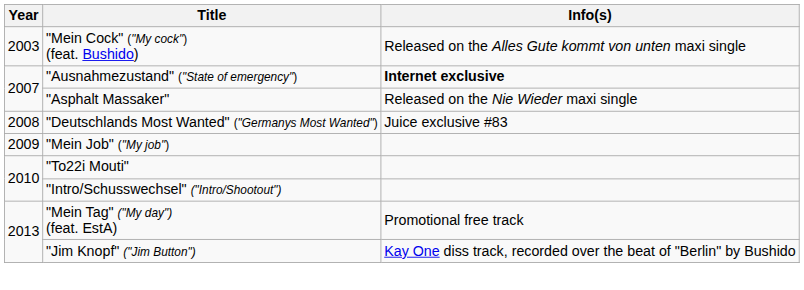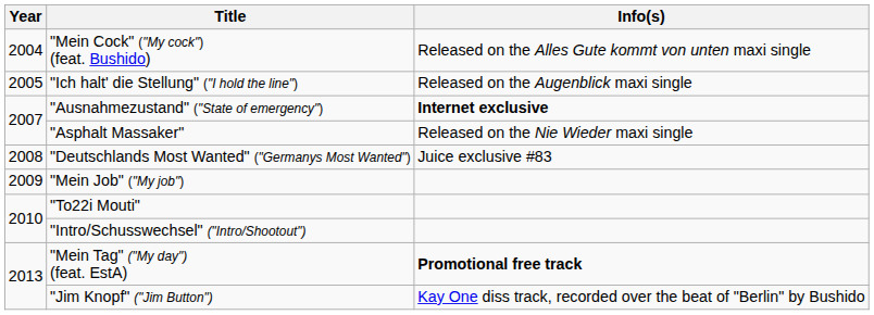 <table class="wikitable">
 <tr>
 <th>Year</th>
 <th>Title</th>
 <th>Info(s)</th>
 </tr>
 <tr>
-<td>2003</td>
+<td>2004</td>
 <td>"Mein Cock" <small>(<em>"My cock"</em>)</small><br>(feat. <a href='#'>Bushido</a>)</td>
 <td>Released on the <em>Alles Gute kommt von unten</em> maxi single</td>
+</tr>
+<tr>
+<td>2005</td>
+<td>"Ich halt' die Stellung" <small>(<em>"I hold the line"</em>)</small></td>
+<td>Released on the <em>Augenblick</em> maxi single</td>
 </tr>
 <tr>
 <td rowspan="2">2007</td>
 <td>"Ausnahmezustand" <small>(<em>"State of emergency"</em>)</small></td>
 <td><strong>Internet exclusive</strong></td>
 </tr>
 <tr>
 <td>"Asphalt Massaker"</td>
 <td>Released on the <em>Nie Wieder</em> maxi single</td>
 </tr>
 <tr>
 <td>2008</td>
 <td>"Deutschlands Most Wanted" <small>(<em>"Germanys Most Wanted"</em>)</small></td>
 <td>Juice exclusive #83</td>
 </tr>
 <tr>
 <td>2009</td>
 <td>"Mein Job" <small>(<em>"My job"</em>)</small></td>
 <td></td>
 </tr>
 <tr>
 <td rowspan="2">2010</td>
 <td>"To22i Mouti"</td>
 <td></td>
 </tr>
 <tr>
 <td>"Intro/Schusswechsel" <small><em>("Intro/Shootout")</em></small></td>
 <td></td>
 </tr>
 <tr>
 <td rowspan="2">2013</td>
 <td>"Mein Tag" <small><em>("My day")</em></small><br>(feat. EstA)</td>
-<td>Promotional free track</td>
+<td><strong>Promotional free track</strong></td>
 </tr>
 <tr>
 <td>"Jim Knopf" <small><em>("Jim Button")</em></small></td>
 <td><a href='#'>Kay One</a> diss track, recorded over the beat of "Berlin" by Bushido</td>
 </tr>
 </table>
